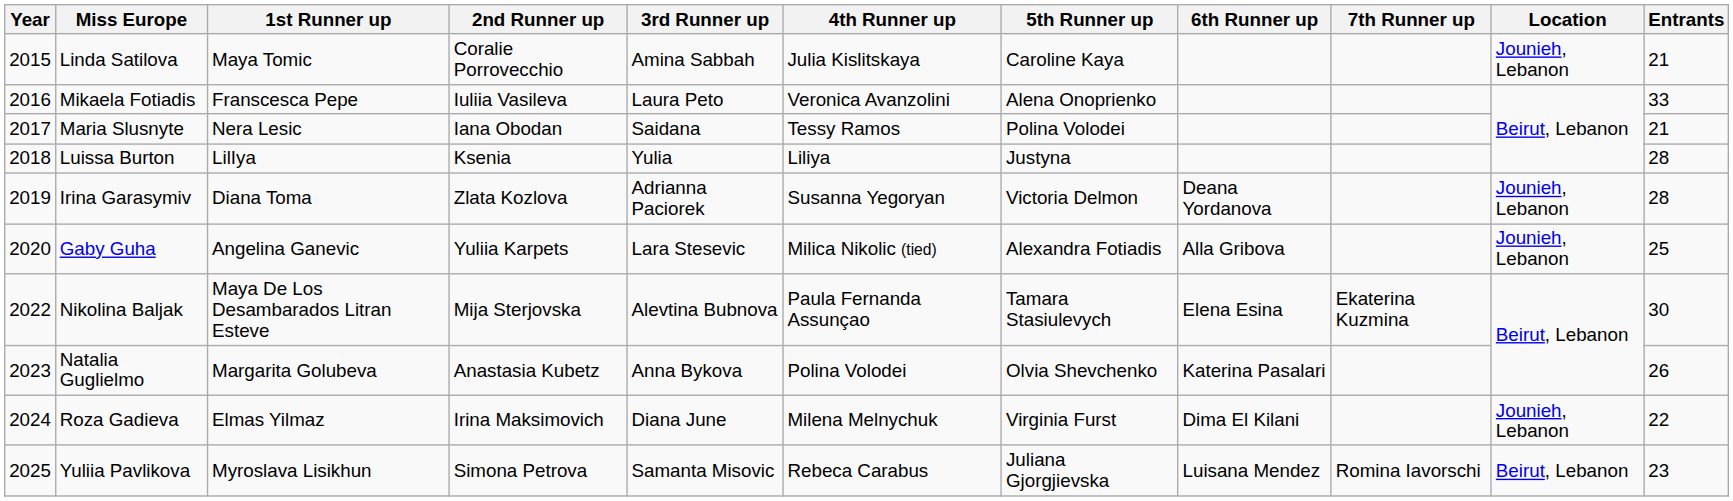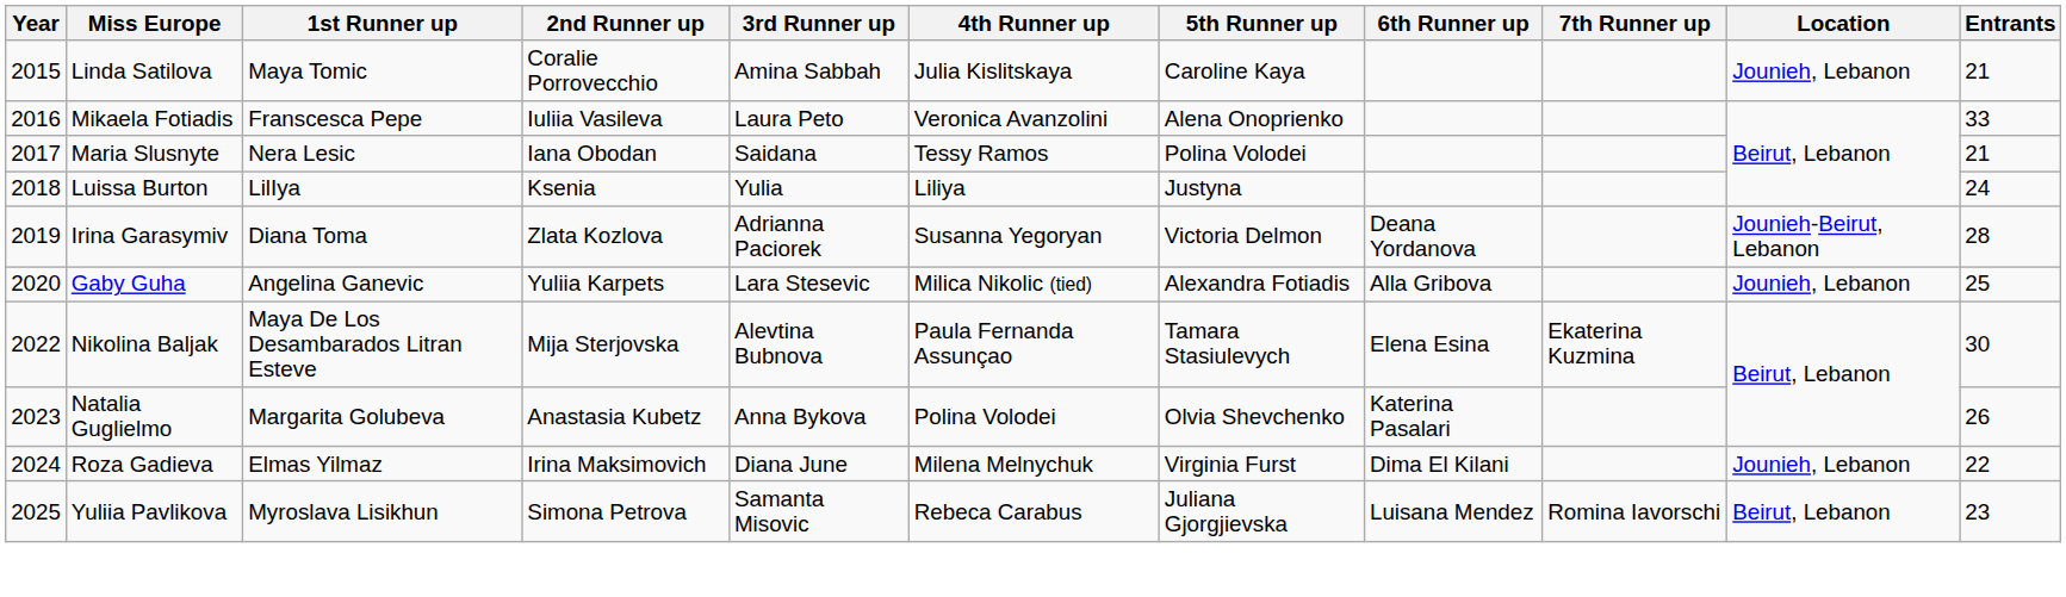 <table class="wikitable" style="font-size: 85%;">
 <tr>
 <th>Year</th>
 <th>Miss Europe</th>
 <th>1st Runner up</th>
 <th>2nd Runner up</th>
 <th>3rd Runner up</th>
 <th>4th Runner up</th>
 <th>5th Runner up</th>
 <th>6th Runner up</th>
 <th>7th Runner up</th>
 <th>Location</th>
 <th>Entrants</th>
 </tr>
 <tr>
 <td>2015</td>
 <td>Linda Satilova<br></td>
 <td>Maya Tomic<br></td>
 <td>Coralie Porrovecchio<br></td>
 <td>Amina Sabbah<br></td>
 <td>Julia Kislitskaya<br></td>
 <td>Caroline Kaya<br></td>
 <td></td>
 <td></td>
 <td><a href='#'>Jounieh</a>, Lebanon</td>
 <td>21</td>
 </tr>
 <tr>
 <td>2016</td>
 <td>Mikaela Fotiadis<br></td>
 <td>Franscesca Pepe<br></td>
 <td>Iuliia Vasileva<br></td>
 <td>Laura Peto<br></td>
 <td>Veronica Avanzolini<br></td>
 <td>Alena Onoprienko<br></td>
 <td></td>
 <td></td>
 <td rowspan="3"><a href='#'>Beirut</a>, Lebanon</td>
 <td>33</td>
 </tr>
 <tr>
 <td>2017</td>
 <td>Maria Slusnyte<br></td>
 <td>Nera Lesic<br></td>
 <td>Iana Obodan<br></td>
 <td>Saidana<br></td>
 <td>Tessy Ramos<br></td>
 <td>Polina Volodei<br></td>
 <td></td>
 <td></td>
 <td>21</td>
 </tr>
 <tr>
 <td>2018</td>
 <td>Luissa Burton<br></td>
 <td>LilIya<br></td>
 <td>Ksenia<br></td>
 <td>Yulia<br></td>
 <td>Liliya<br></td>
 <td>Justyna<br></td>
 <td></td>
 <td></td>
-<td>28</td>
+<td>24</td>
 </tr>
 <tr>
 <td>2019</td>
 <td>Irina Garasymiv<br></td>
 <td>Diana Toma<br></td>
 <td>Zlata Kozlova<br></td>
 <td>Adrianna Paciorek<br></td>
 <td>Susanna Yegoryan<br></td>
 <td>Victoria Delmon<br></td>
 <td>Deana Yordanova<br></td>
 <td></td>
-<td><a href='#'>Jounieh</a>, Lebanon</td>
+<td><a href='#'>Jounieh</a>-<a href='#'>Beirut</a>, Lebanon</td>
 <td>28</td>
 </tr>
 <tr>
 <td>2020</td>
 <td><a href='#'>Gaby Guha</a> <br></td>
 <td>Angelina Ganevic<br></td>
 <td>Yuliia Karpets<br></td>
 <td>Lara Stesevic<br></td>
 <td>Milica Nikolic <small>(tied)</small><br></td>
 <td>Alexandra Fotiadis<br></td>
 <td>Alla Gribova<br></td>
 <td></td>
 <td><a href='#'>Jounieh</a>, Lebanon</td>
 <td>25</td>
 </tr>
 <tr>
 <td>2022</td>
 <td>Nikolina Baljak<br></td>
 <td>Maya De Los<br>Desambarados Litran Esteve<br></td>
 <td>Mija Sterjovska<br></td>
 <td>Alevtina Bubnova<br></td>
 <td>Paula Fernanda Assunçao<br></td>
 <td>Tamara Stasiulevych<br></td>
 <td>Elena Esina<br></td>
 <td>Ekaterina Kuzmina<br></td>
 <td rowspan="2"><a href='#'>Beirut</a>, Lebanon</td>
 <td>30</td>
 </tr>
 <tr>
 <td>2023</td>
 <td>Natalia Guglielmo<br></td>
 <td>Margarita Golubeva<br></td>
 <td>Anastasia Kubetz<br></td>
 <td>Anna Bykova<br></td>
 <td>Polina Volodei<br></td>
 <td>Olvia Shevchenko<br></td>
 <td>Katerina Pasalari<br></td>
 <td></td>
 <td>26</td>
 </tr>
 <tr>
 <td>2024</td>
 <td>Roza Gadieva<br></td>
 <td>Elmas Yilmaz<br></td>
 <td>Irina Maksimovich<br></td>
 <td>Diana June<br></td>
 <td>Milena Melnychuk<br></td>
 <td>Virginia Furst<br></td>
 <td>Dima El Kilani <br></td>
 <td></td>
 <td><a href='#'>Jounieh</a>, Lebanon</td>
 <td>22</td>
 </tr>
 <tr>
 <td>2025</td>
 <td>Yuliia Pavlikova<br></td>
 <td>Myroslava Lisikhun<br></td>
 <td>Simona Petrova<br></td>
 <td>Samanta Misovic<br></td>
 <td>Rebeca Carabus<br></td>
 <td>Juliana Gjorgjievska<br></td>
 <td>Luisana Mendez<br></td>
 <td>Romina Iavorschi<br> </td>
 <td><a href='#'>Beirut</a>, Lebanon</td>
 <td>23</td>
 </tr>
 </table>
